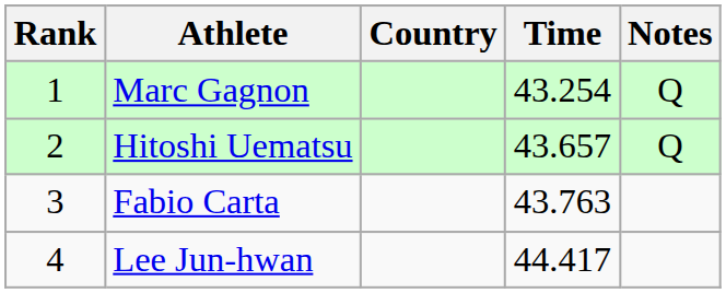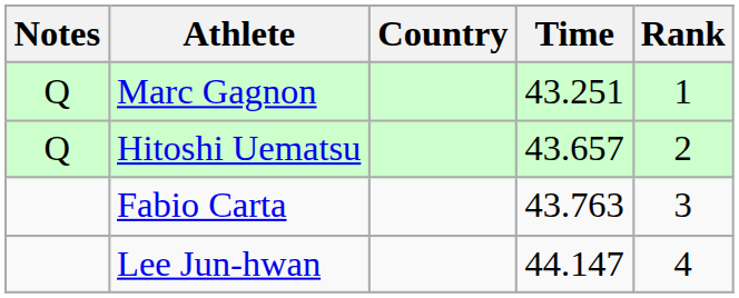 <table class="wikitable" style="text-align:center">
 <tr>
-<th>Rank</th>
+<th>Notes</th>
 <th>Athlete</th>
 <th>Country</th>
 <th>Time</th>
-<th>Notes</th>
+<th>Rank</th>
 </tr>
 <tr bgcolor=ccffcc>
-<td>1</td>
+<td>Q</td>
 <td align=left><a href='#'>Marc Gagnon</a></td>
 <td align=left></td>
-<td>43.254</td>
-<td>Q</td>
+<td>43.251</td>
+<td>1</td>
 </tr>
 <tr bgcolor=ccffcc>
-<td>2</td>
+<td>Q</td>
 <td align=left><a href='#'>Hitoshi Uematsu</a></td>
 <td align=left></td>
 <td>43.657</td>
-<td>Q</td>
+<td>2</td>
 </tr>
 <tr>
-<td>3</td>
+<td></td>
 <td align=left><a href='#'>Fabio Carta</a></td>
 <td align=left></td>
 <td>43.763</td>
-<td></td>
+<td>3</td>
 </tr>
 <tr>
-<td>4</td>
+<td></td>
 <td align=left><a href='#'>Lee Jun-hwan</a></td>
 <td align=left></td>
-<td>44.417</td>
-<td></td>
+<td>44.147</td>
+<td>4</td>
 </tr>
 </table>
